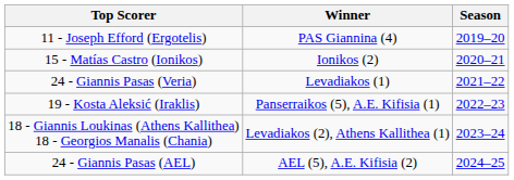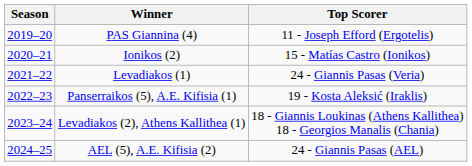 <table class="wikitable" style="text-align:center;">
 <tr>
+<th>Season</th>
+<th>Winner</th>
 <th>Top Scorer</th>
-<th>Winner</th>
-<th>Season</th>
 </tr>
 <tr>
+<td><a href='#'>2019–20</a></td>
+<td><a href='#'>PAS Giannina</a> (4)</td>
 <td>11 -  <a href='#'>Joseph Efford</a> (<a href='#'>Ergotelis</a>)</td>
-<td><a href='#'>PAS Giannina</a> (4)</td>
-<td><a href='#'>2019–20</a></td>
 </tr>
 <tr>
+<td><a href='#'>2020–21</a></td>
+<td><a href='#'>Ionikos</a> (2)</td>
 <td>15 -  <a href='#'>Matías Castro</a> (<a href='#'>Ionikos</a>)</td>
-<td><a href='#'>Ionikos</a> (2)</td>
-<td><a href='#'>2020–21</a></td>
 </tr>
 <tr>
+<td><a href='#'>2021–22</a></td>
+<td><a href='#'>Levadiakos</a> (1)</td>
 <td>24 -  <a href='#'>Giannis Pasas</a> (<a href='#'>Veria</a>)</td>
-<td><a href='#'>Levadiakos</a> (1)</td>
-<td><a href='#'>2021–22</a></td>
 </tr>
 <tr>
+<td><a href='#'>2022–23</a></td>
+<td><a href='#'>Panserraikos</a> (5), <a href='#'>A.E. Kifisia</a> (1)</td>
 <td>19 -   <a href='#'>Kosta Aleksić</a> (<a href='#'>Iraklis</a>)</td>
-<td><a href='#'>Panserraikos</a> (5), <a href='#'>A.E. Kifisia</a> (1)</td>
-<td><a href='#'>2022–23</a></td>
 </tr>
 <tr>
+<td><a href='#'>2023–24</a></td>
+<td><a href='#'>Levadiakos</a> (2), <a href='#'>Athens Kallithea</a> (1)</td>
 <td>18 -  <a href='#'>Giannis Loukinas</a> (<a href='#'>Athens Kallithea</a>)<br>18 -  <a href='#'>Georgios Manalis</a> (<a href='#'>Chania</a>)</td>
-<td><a href='#'>Levadiakos</a> (2), <a href='#'>Athens Kallithea</a> (1)</td>
-<td><a href='#'>2023–24</a></td>
 </tr>
 <tr>
+<td><a href='#'>2024–25</a></td>
+<td><a href='#'>AEL</a> (5), <a href='#'>A.E. Kifisia</a> (2)</td>
 <td>24 -  <a href='#'>Giannis Pasas</a> (<a href='#'>AEL</a>)</td>
-<td><a href='#'>AEL</a> (5), <a href='#'>A.E. Kifisia</a> (2)</td>
-<td><a href='#'>2024–25</a></td>
 </tr>
 </table>
